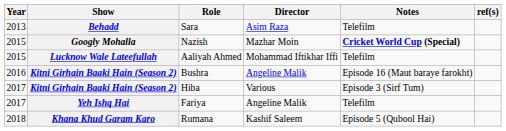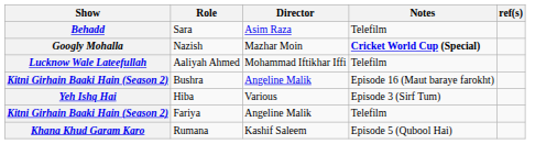 <table class="wikitable sortable plainrowheaders">
 <tr style="text-align:center;">
-<th scope="col">Year</th>
 <th scope="col">Show</th>
 <th scope="col">Role</th>
 <th scope="col">Director</th>
 <th class="unsortable" scope="col">Notes</th>
 <th scope="col">ref(s)</th>
 </tr>
 <tr>
-<td>2013</td>
 <th scope="row"><em><a href='#'>Behadd</a></em></th>
 <td>Sara</td>
 <td><a href='#'>Asim Raza</a></td>
 <td>Telefilm</td>
 <td></td>
 </tr>
 <tr>
-<td>2015</td>
 <th scope=row><em>Googly Mohalla</em></th>
 <td>Nazish</td>
 <td>Mazhar Moin</td>
 <td><strong><a href='#'>Cricket World Cup</a> (Special)</strong></td>
 <td></td>
 </tr>
 <tr>
-<td>2015</td>
 <th scope=row><em><a href='#'>Lucknow Wale Lateefullah</a></em></th>
 <td>Aaliyah Ahmed</td>
 <td>Mohammad Iftikhar Iffi</td>
 <td>Telefilm</td>
 <td></td>
 </tr>
 <tr>
-<td>2016</td>
 <th scope=row><em><a href='#'>Kitni Girhain Baaki Hain (Season 2)</a></em></th>
 <td>Bushra</td>
 <td><a href='#'>Angeline Malik</a></td>
 <td>Episode 16 (Maut baraye farokht)</td>
 <td></td>
 </tr>
 <tr>
-<td>2017</td>
-<th scope=row><em><a href='#'>Kitni Girhain Baaki Hain (Season 2)</a></em></th>
+<th scope=row><em><a href='#'>Yeh Ishq Hai</a></em></th>
 <td>Hiba</td>
 <td>Various</td>
 <td>Episode 3 (Sirf Tum)</td>
 <td></td>
 </tr>
 <tr>
-<td>2017</td>
-<th scope=row><em><a href='#'>Yeh Ishq Hai</a></em></th>
+<th scope=row><em><a href='#'>Kitni Girhain Baaki Hain (Season 2)</a></em></th>
 <td>Fariya</td>
 <td>Angeline Malik</td>
 <td>Telefilm</td>
 <td></td>
 </tr>
 <tr>
-<td>2018</td>
 <th scope=row><em><a href='#'>Khana Khud Garam Karo</a></em></th>
 <td>Rumana</td>
 <td>Kashif Saleem</td>
 <td>Episode 5 (Qubool Hai)</td>
 <td></td>
 </tr>
 </table>
